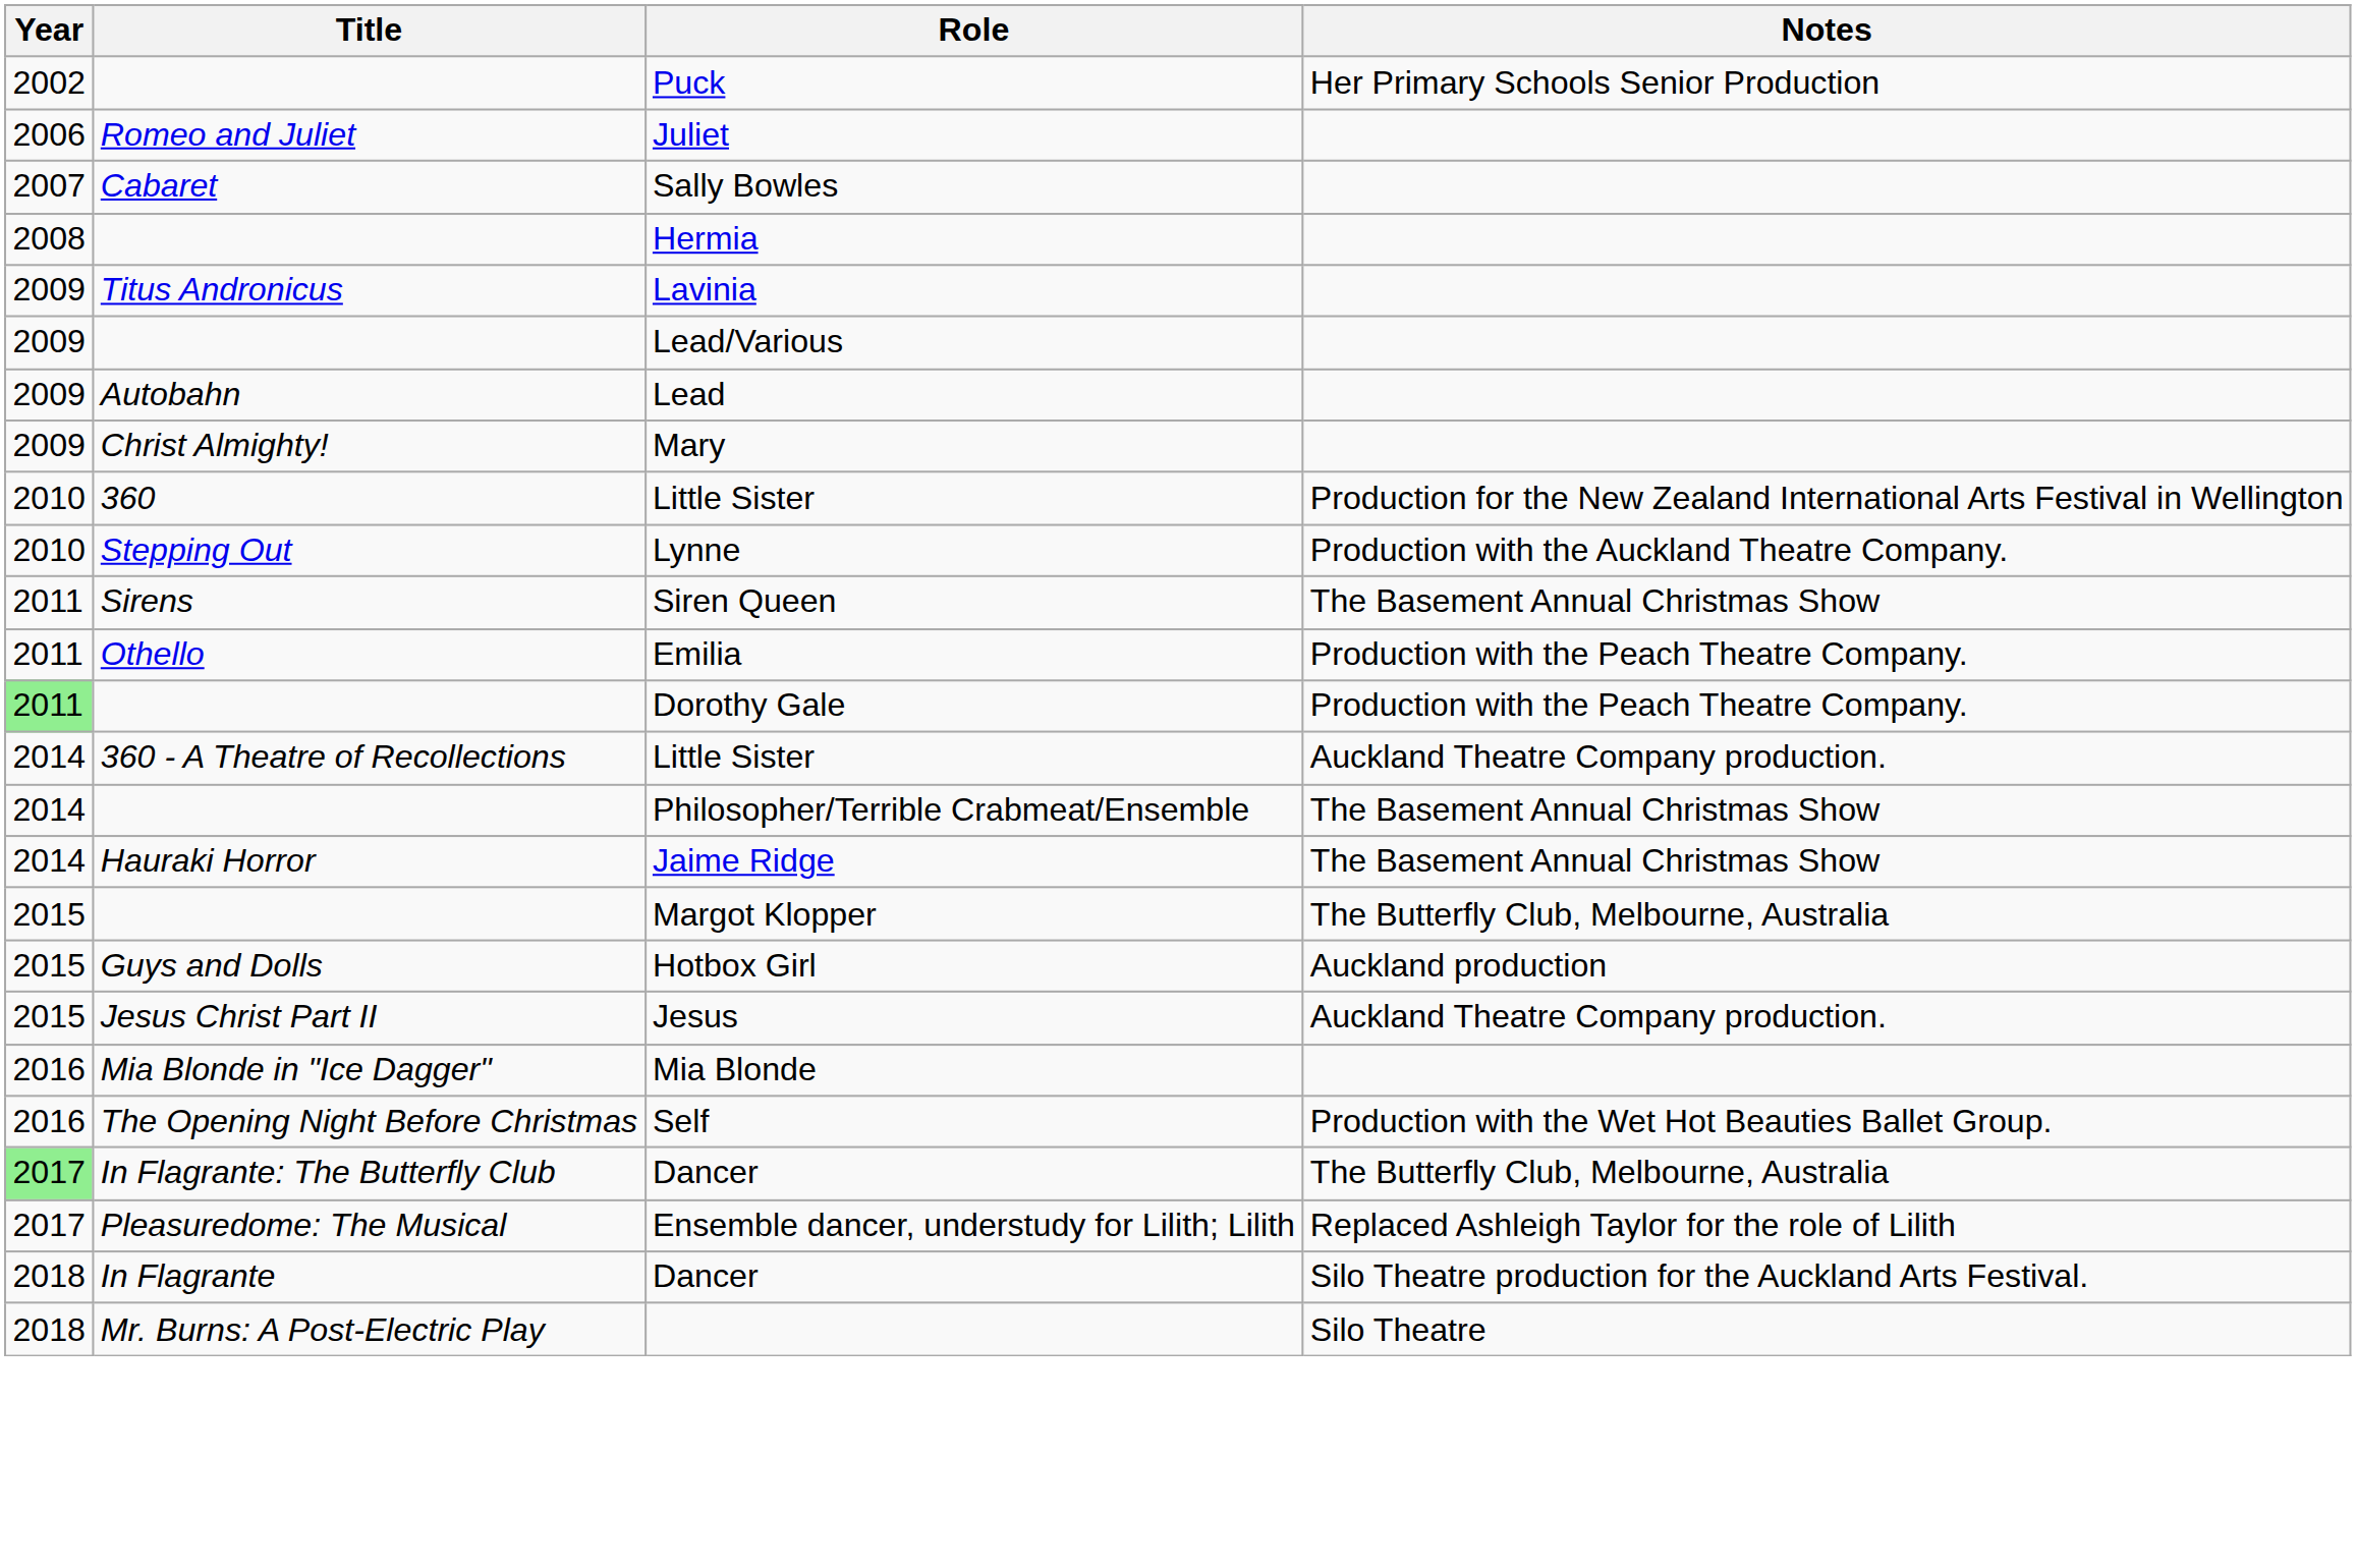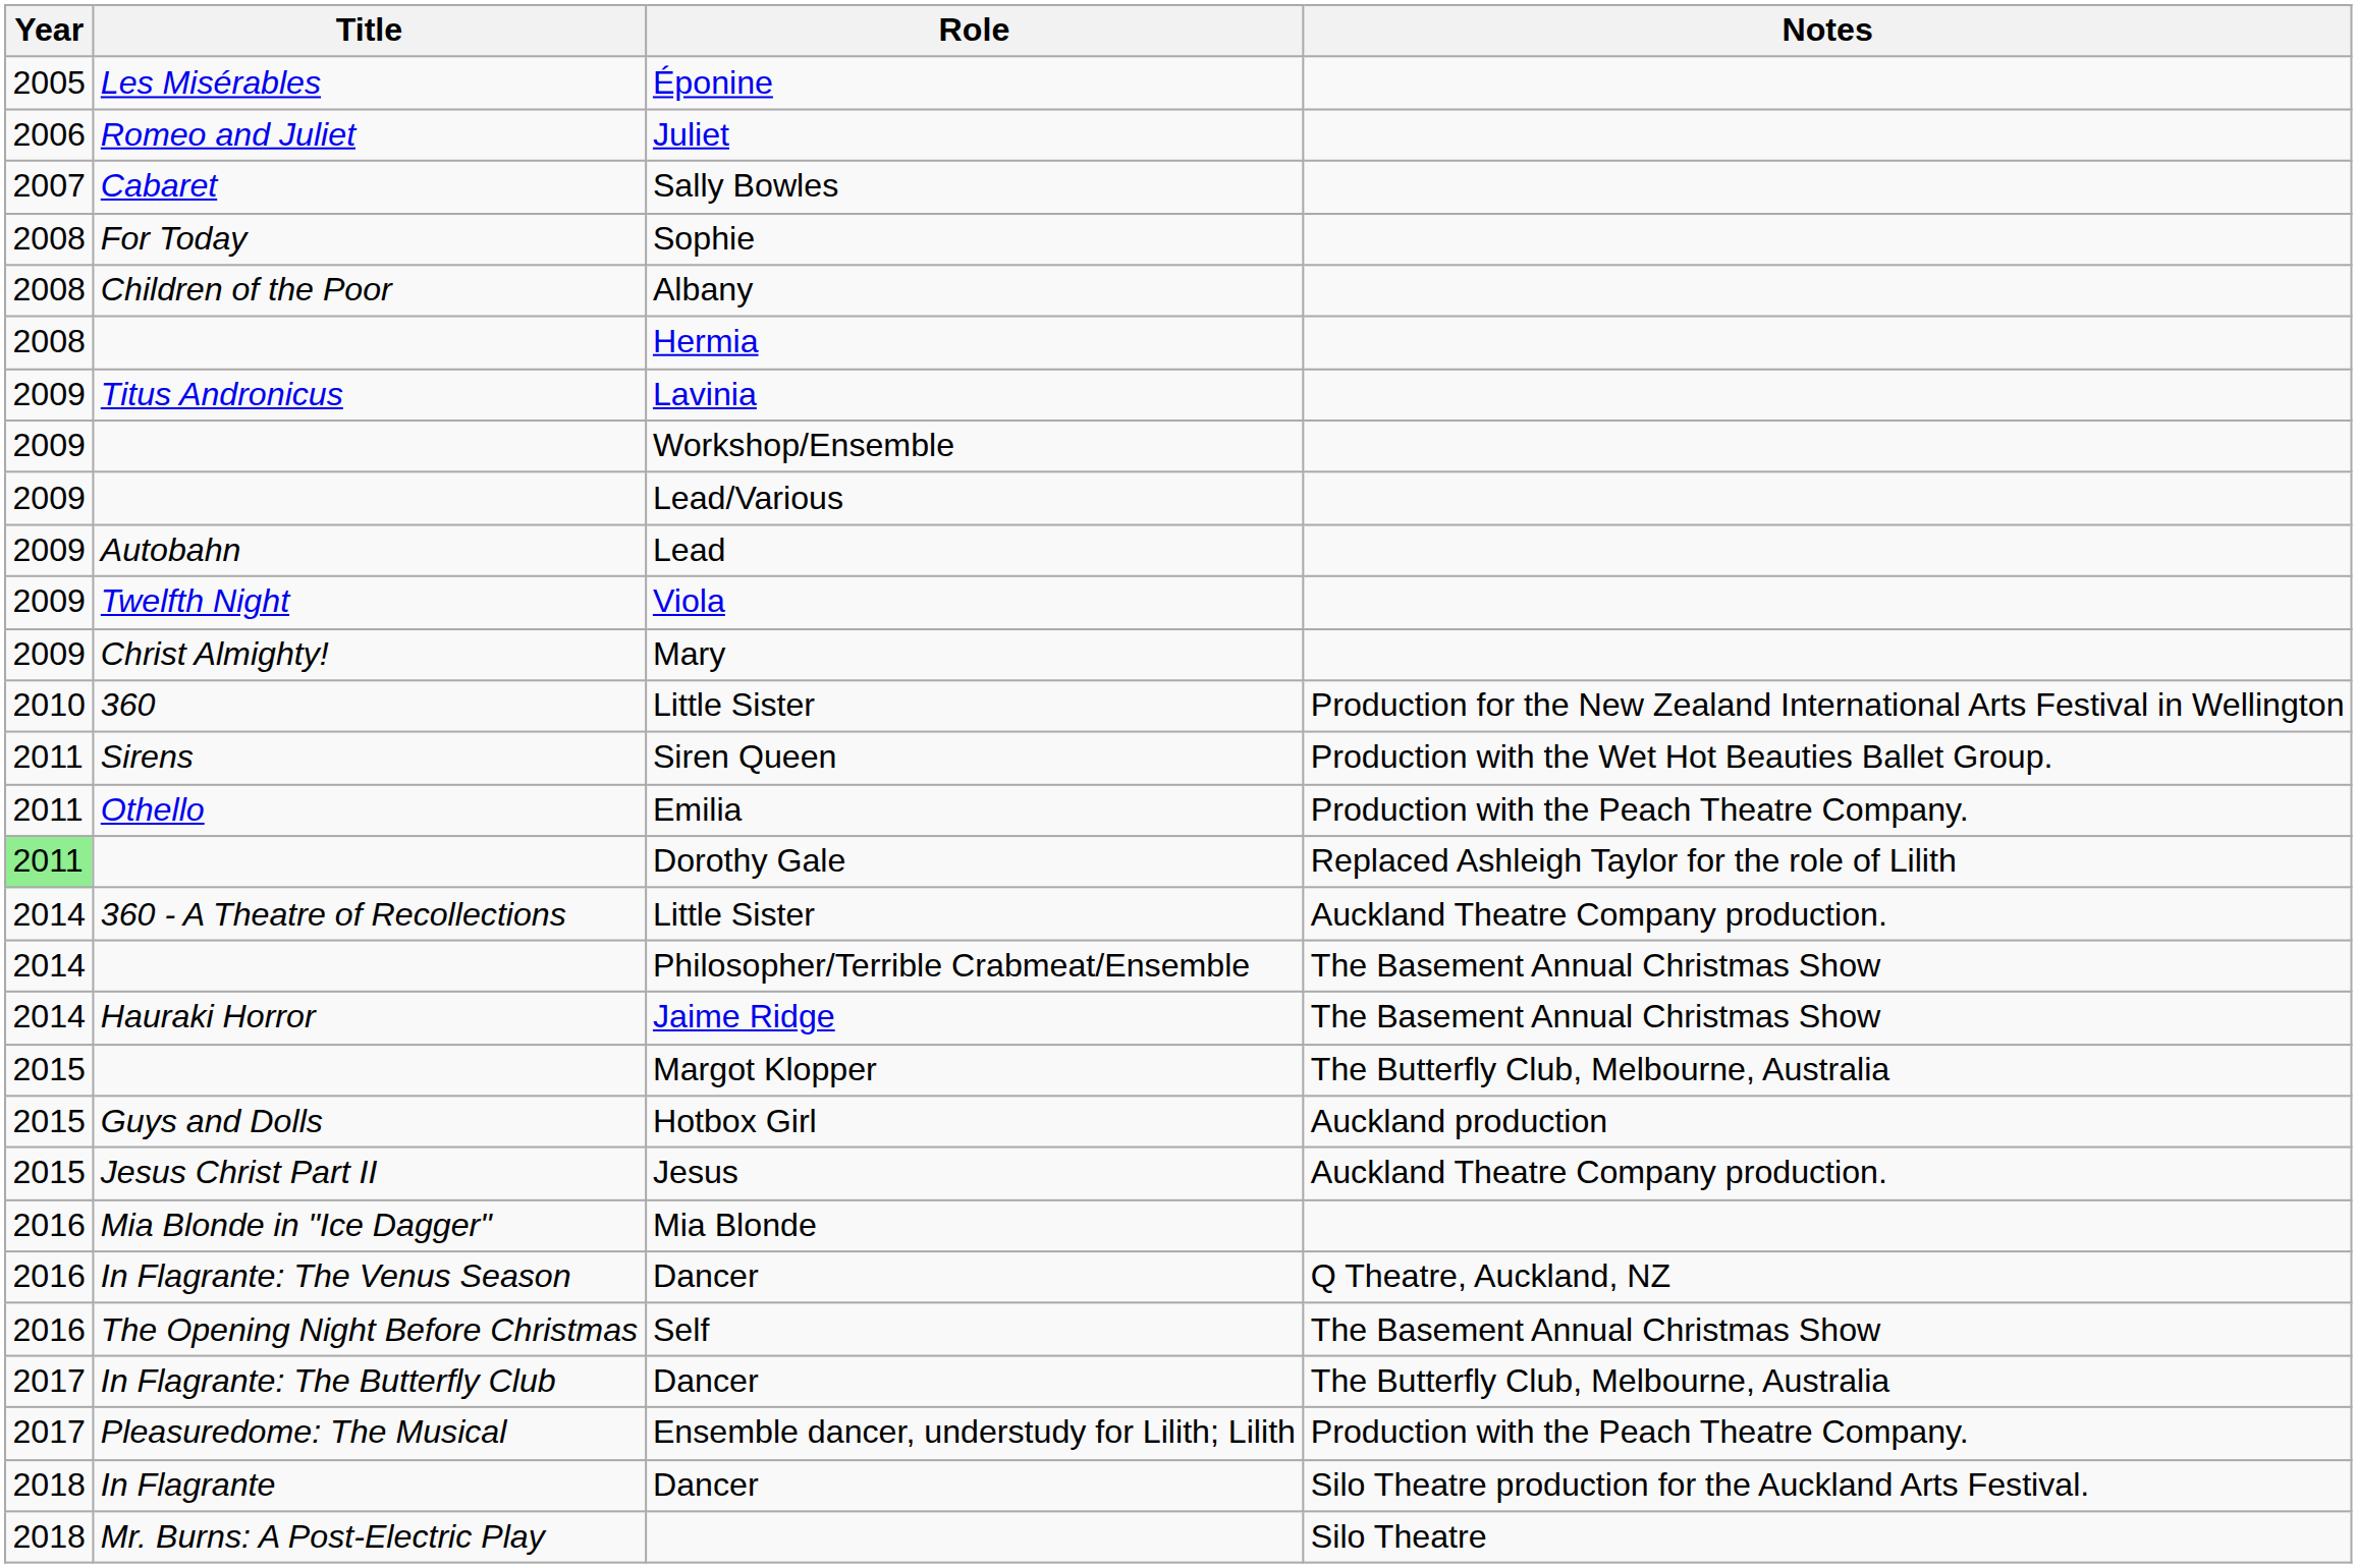 <table class="wikitable sortable">
 <tr>
 <th>Year</th>
 <th>Title</th>
 <th>Role</th>
 <th class="unsortable">Notes</th>
 </tr>
 <tr>
-<td>2002</td>
-<td><em></em></td>
-<td><a href='#'>Puck</a></td>
-<td>Her Primary Schools Senior Production</td>
+<td>2005</td>
+<td><em><a href='#'>Les Misérables</a></em></td>
+<td><a href='#'>Éponine</a></td>
+<td></td>
 </tr>
 <tr>
 <td>2006</td>
 <td><em><a href='#'>Romeo and Juliet</a></em></td>
 <td><a href='#'>Juliet</a></td>
 <td></td>
 </tr>
 <tr>
 <td>2007</td>
 <td><em><a href='#'>Cabaret</a></em></td>
 <td>Sally Bowles</td>
+<td></td>
+</tr>
+<tr>
+<td>2008</td>
+<td><em>For Today</em></td>
+<td>Sophie</td>
+<td></td>
+</tr>
+<tr>
+<td>2008</td>
+<td><em>Children of the Poor</em></td>
+<td>Albany</td>
 <td></td>
 </tr>
 <tr>
 <td>2008</td>
 <td><em></em></td>
 <td><a href='#'>Hermia</a></td>
 <td></td>
 </tr>
 <tr>
 <td>2009</td>
 <td><em><a href='#'>Titus Andronicus</a></em></td>
 <td><a href='#'>Lavinia</a></td>
 <td></td>
 </tr>
 <tr>
 <td>2009</td>
 <td><em></em></td>
+<td>Workshop/Ensemble</td>
+<td></td>
+</tr>
+<tr>
+<td>2009</td>
+<td><em></em></td>
 <td>Lead/Various</td>
 <td></td>
 </tr>
 <tr>
 <td>2009</td>
 <td><em>Autobahn</em></td>
 <td>Lead</td>
+<td></td>
+</tr>
+<tr>
+<td>2009</td>
+<td><em><a href='#'>Twelfth Night</a></em></td>
+<td><a href='#'>Viola</a></td>
 <td></td>
 </tr>
 <tr>
 <td>2009</td>
 <td><em>Christ Almighty!</em></td>
 <td>Mary</td>
 <td></td>
 </tr>
 <tr>
 <td>2010</td>
 <td><em>360</em></td>
 <td>Little Sister</td>
 <td>Production for the New Zealand International Arts Festival in Wellington</td>
 </tr>
 <tr>
-<td>2010</td>
-<td><em><a href='#'>Stepping Out</a></em></td>
-<td>Lynne</td>
-<td>Production with the Auckland Theatre Company.</td>
-</tr>
-<tr>
 <td>2011</td>
 <td><em>Sirens</em></td>
 <td>Siren Queen</td>
-<td>The Basement Annual Christmas Show</td>
+<td>Production with the Wet Hot Beauties Ballet Group.</td>
 </tr>
 <tr>
 <td>2011</td>
 <td><em><a href='#'>Othello</a></em></td>
 <td>Emilia</td>
 <td>Production with the Peach Theatre Company.</td>
 </tr>
 <tr>
 <td style="background: lightgreen;">2011</td>
 <td><em></em></td>
 <td>Dorothy Gale</td>
-<td>Production with the Peach Theatre Company.</td>
+<td>Replaced Ashleigh Taylor for the role of Lilith</td>
 </tr>
 <tr>
 <td>2014</td>
 <td><em>360 - A Theatre of Recollections</em></td>
 <td>Little Sister</td>
 <td>Auckland Theatre Company production.</td>
 </tr>
 <tr>
 <td>2014</td>
 <td><em></em></td>
 <td>Philosopher/Terrible Crabmeat/Ensemble</td>
 <td>The Basement Annual Christmas Show</td>
 </tr>
 <tr>
 <td>2014</td>
 <td><em>Hauraki Horror</em></td>
 <td><a href='#'>Jaime Ridge</a></td>
 <td>The Basement Annual Christmas Show</td>
 </tr>
 <tr>
 <td>2015</td>
 <td><em></em></td>
 <td>Margot Klopper</td>
 <td>The Butterfly Club, Melbourne, Australia</td>
 </tr>
 <tr>
 <td>2015</td>
 <td><em>Guys and Dolls</em></td>
 <td>Hotbox Girl</td>
 <td>Auckland production</td>
 </tr>
 <tr>
 <td>2015</td>
 <td><em>Jesus Christ Part II</em></td>
 <td>Jesus</td>
 <td>Auckland Theatre Company production.</td>
 </tr>
 <tr>
 <td>2016</td>
 <td><em>Mia Blonde in "Ice Dagger"</em></td>
 <td>Mia Blonde</td>
 <td></td>
 </tr>
 <tr>
 <td>2016</td>
+<td><em>In Flagrante: The Venus Season</em></td>
+<td>Dancer</td>
+<td>Q Theatre, Auckland, NZ</td>
+</tr>
+<tr>
+<td>2016</td>
 <td><em>The Opening Night Before Christmas</em></td>
 <td>Self</td>
-<td>Production with the Wet Hot Beauties Ballet Group.</td>
+<td>The Basement Annual Christmas Show</td>
 </tr>
 <tr>
-<td style="background: lightgreen;">2017</td>
+<td>2017</td>
 <td><em>In Flagrante: The Butterfly Club</em></td>
 <td>Dancer</td>
 <td>The Butterfly Club, Melbourne, Australia</td>
 </tr>
 <tr>
 <td>2017</td>
 <td><em>Pleasuredome: The Musical</em></td>
 <td>Ensemble dancer, understudy for Lilith; Lilith</td>
-<td>Replaced Ashleigh Taylor for the role of Lilith</td>
+<td>Production with the Peach Theatre Company.</td>
 </tr>
 <tr>
 <td>2018</td>
 <td><em>In Flagrante</em></td>
 <td>Dancer</td>
 <td>Silo Theatre production for the Auckland Arts Festival.</td>
 </tr>
 <tr>
 <td>2018</td>
 <td><em>Mr. Burns: A Post-Electric Play</em></td>
 <td></td>
 <td>Silo Theatre</td>
 </tr>
 </table>
